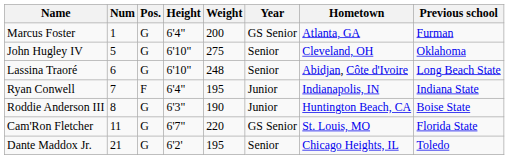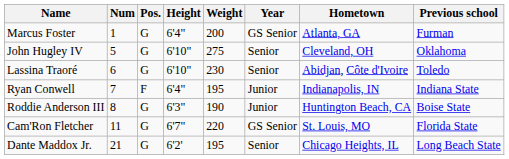 <table class="wikitable sortable" border="1">
 <tr>
 <th>Name</th>
 <th>Num</th>
 <th>Pos.</th>
 <th>Height</th>
 <th>Weight</th>
 <th>Year</th>
 <th>Hometown</th>
 <th class="unsortable">Previous school</th>
 </tr>
 <tr>
 <td>Marcus Foster</td>
 <td>1</td>
 <td>G</td>
 <td>6'4"</td>
 <td>200</td>
 <td>GS Senior</td>
 <td><a href='#'>Atlanta, GA</a></td>
 <td><a href='#'>Furman</a></td>
 </tr>
 <tr>
 <td>John Hugley IV</td>
 <td>5</td>
 <td>G</td>
 <td>6'10"</td>
 <td>275</td>
 <td> Senior</td>
 <td><a href='#'>Cleveland, OH</a></td>
 <td><a href='#'>Oklahoma</a></td>
 </tr>
 <tr>
 <td>Lassina Traoré</td>
 <td>6</td>
 <td>G</td>
 <td>6'10"</td>
-<td>248</td>
+<td>230</td>
 <td>Senior</td>
 <td><a href='#'>Abidjan</a>, <a href='#'>Côte d'Ivoire</a></td>
-<td><a href='#'>Long Beach State</a></td>
+<td><a href='#'>Toledo</a></td>
 </tr>
 <tr>
 <td>Ryan Conwell</td>
 <td>7</td>
 <td>F</td>
 <td>6'4"</td>
 <td>195</td>
 <td>Junior</td>
 <td><a href='#'>Indianapolis, IN</a></td>
 <td><a href='#'>Indiana State</a></td>
 </tr>
 <tr>
 <td>Roddie Anderson III</td>
 <td>8</td>
 <td>G</td>
 <td>6'3"</td>
 <td>190</td>
 <td>Junior</td>
 <td><a href='#'>Huntington Beach, CA</a></td>
 <td><a href='#'>Boise State</a></td>
 </tr>
 <tr>
 <td>Cam'Ron Fletcher</td>
 <td>11</td>
 <td>G</td>
 <td>6'7"</td>
 <td>220</td>
 <td>GS Senior</td>
 <td><a href='#'>St. Louis, MO</a></td>
 <td><a href='#'>Florida State</a></td>
 </tr>
 <tr>
 <td>Dante Maddox Jr.</td>
 <td>21</td>
 <td>G</td>
 <td>6'2'</td>
 <td>195</td>
 <td>Senior</td>
 <td><a href='#'>Chicago Heights, IL</a></td>
-<td><a href='#'>Toledo</a></td>
+<td><a href='#'>Long Beach State</a></td>
 </tr>
 </table>
